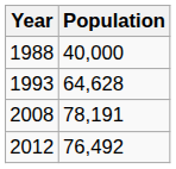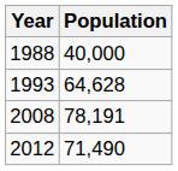 <table class="wikitable">
 <tr>
 <th>Year</th>
 <th>Population</th>
 </tr>
 <tr>
 <td>1988</td>
 <td>40,000</td>
 </tr>
 <tr>
 <td>1993</td>
 <td>64,628</td>
 </tr>
 <tr>
 <td>2008</td>
 <td>78,191</td>
 </tr>
 <tr>
 <td>2012</td>
-<td>76,492</td>
+<td>71,490</td>
 </tr>
 </table>
